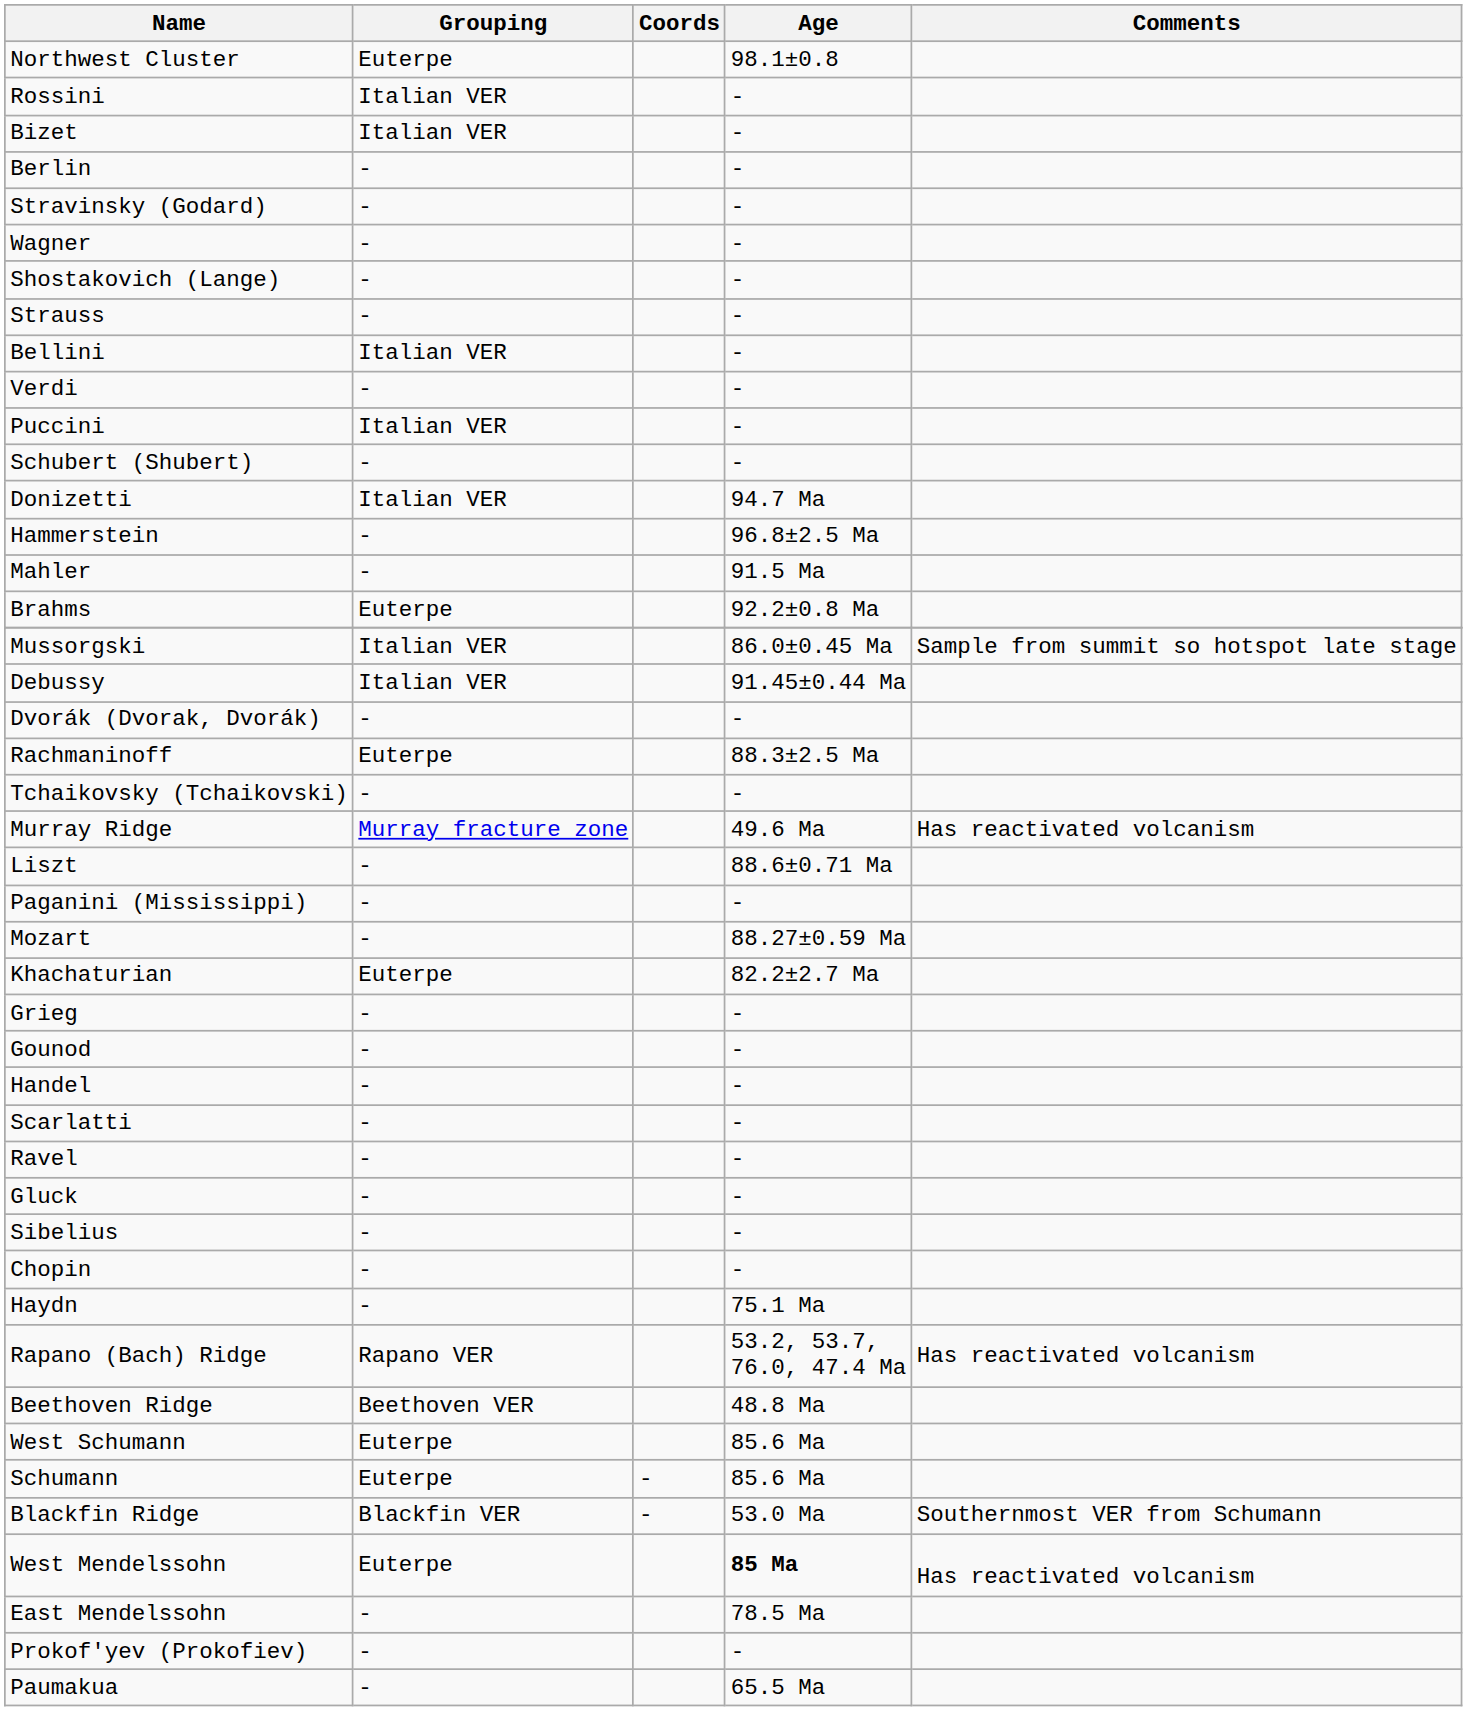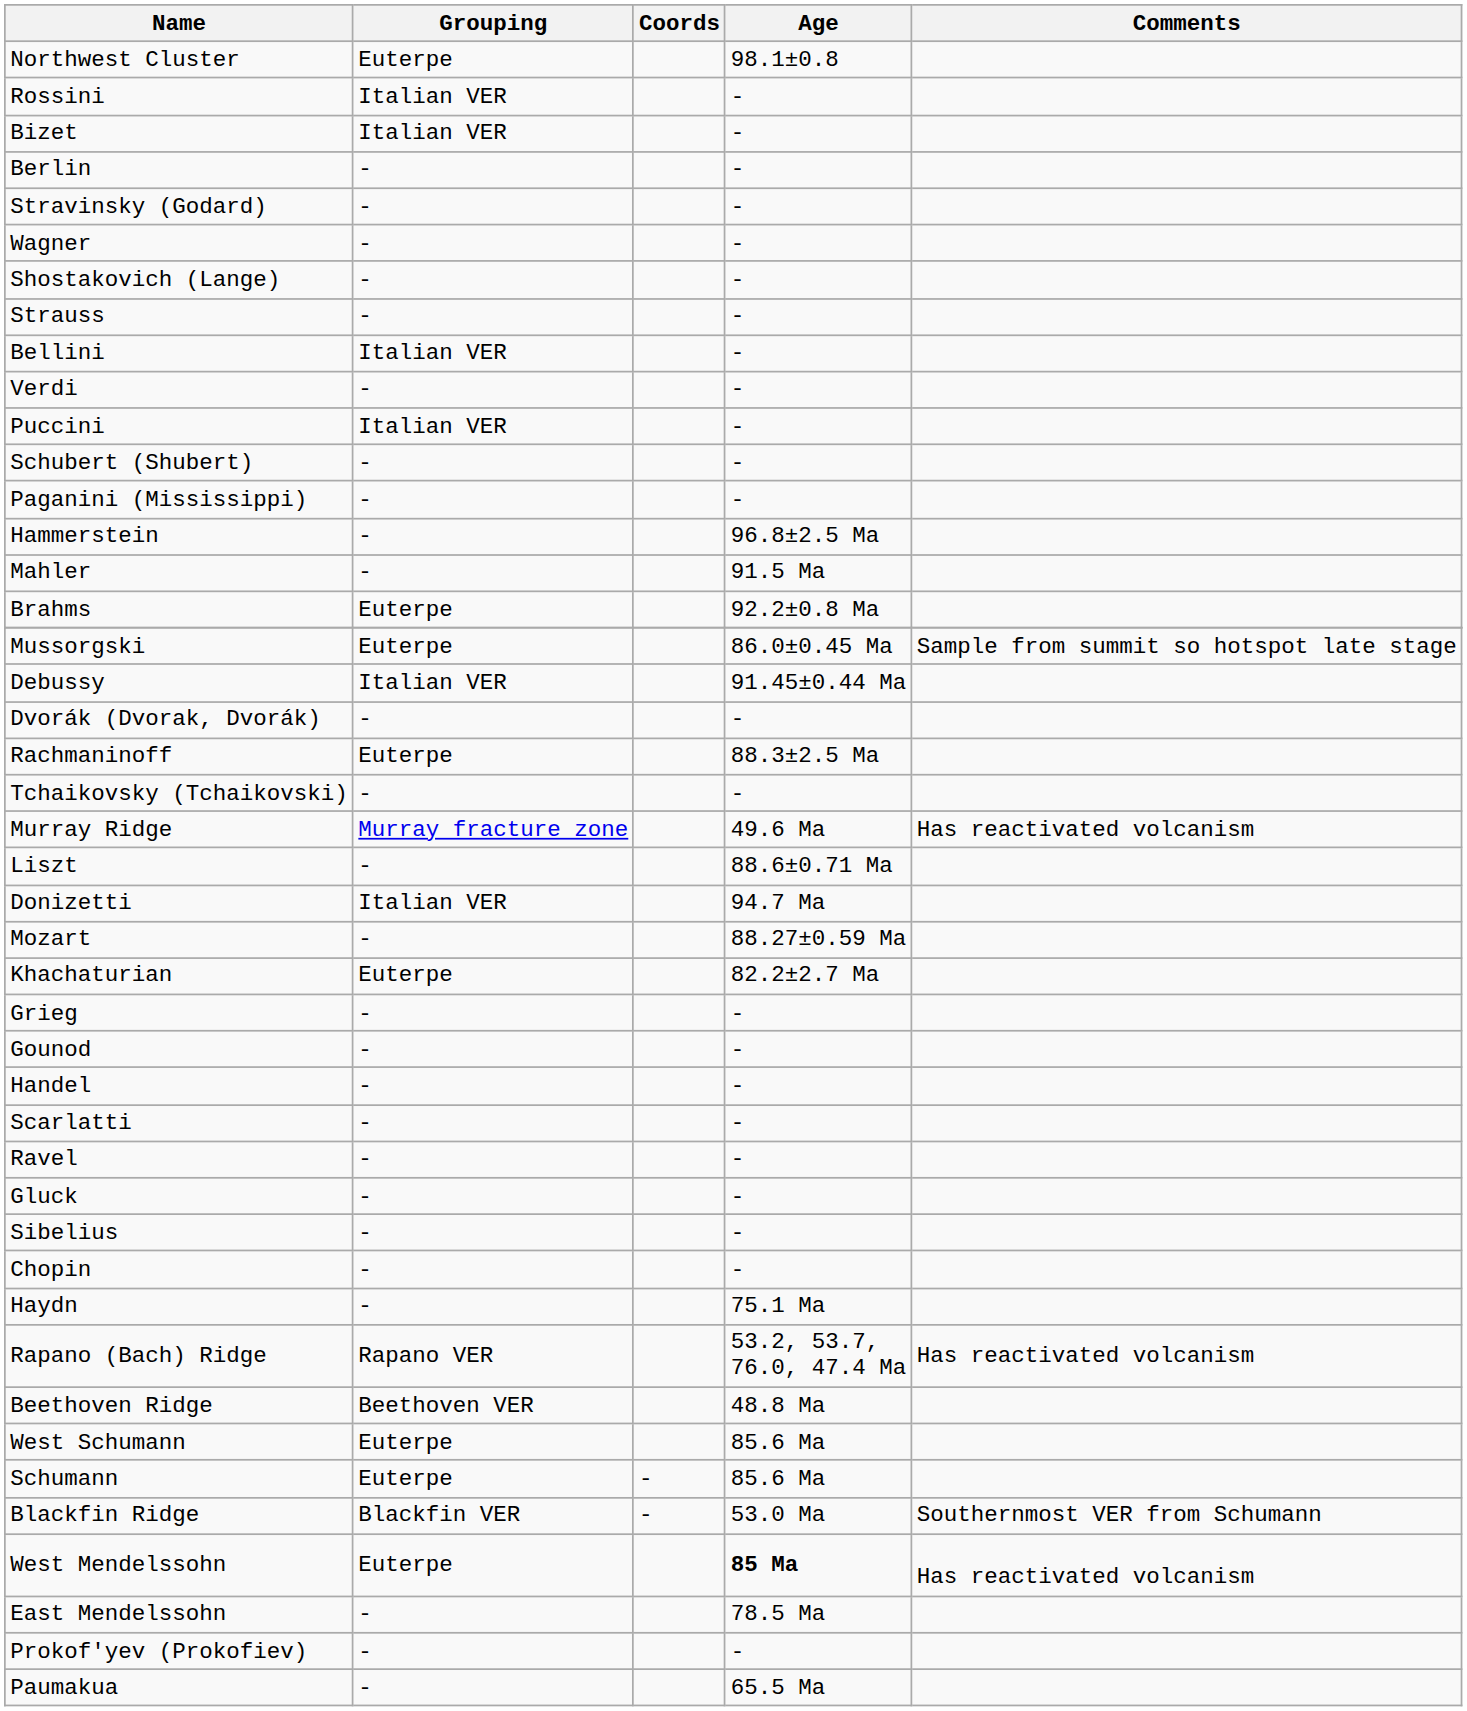 <table class="wikitable sortable">
 <tr>
 <th>Name</th>
 <th>Grouping</th>
 <th>Coords</th>
 <th>Age</th>
 <th class="unsortable">Comments</th>
 </tr>
 <tr>
 <td>Northwest Cluster</td>
 <td>Euterpe</td>
 <td></td>
 <td>98.1±0.8 </td>
 <td></td>
 </tr>
 <tr>
 <td>Rossini</td>
 <td>Italian VER</td>
 <td></td>
 <td>-</td>
 <td></td>
 </tr>
 <tr>
 <td>Bizet</td>
 <td>Italian VER</td>
 <td></td>
 <td>-</td>
 <td></td>
 </tr>
 <tr>
 <td>Berlin</td>
 <td>-</td>
 <td></td>
 <td>-</td>
 <td></td>
 </tr>
 <tr>
 <td>Stravinsky (Godard)</td>
 <td>-</td>
 <td></td>
 <td>-</td>
 <td></td>
 </tr>
 <tr>
 <td>Wagner</td>
 <td>-</td>
 <td></td>
 <td>-</td>
 <td></td>
 </tr>
 <tr>
 <td>Shostakovich (Lange)</td>
 <td>-</td>
 <td></td>
 <td>-</td>
 <td></td>
 </tr>
 <tr>
 <td>Strauss</td>
 <td>-</td>
 <td></td>
 <td>-</td>
 <td></td>
 </tr>
 <tr>
 <td>Bellini</td>
 <td>Italian VER</td>
 <td></td>
 <td>-</td>
 <td></td>
 </tr>
 <tr>
 <td>Verdi</td>
 <td>-</td>
 <td></td>
 <td>-</td>
 <td></td>
 </tr>
 <tr>
 <td>Puccini</td>
 <td>Italian VER</td>
 <td></td>
 <td>-</td>
 <td></td>
 </tr>
 <tr>
 <td>Schubert (Shubert)</td>
 <td>-</td>
 <td></td>
 <td>-</td>
 <td></td>
 </tr>
 <tr>
-<td>Donizetti</td>
-<td>Italian VER</td>
+<td>Paganini (Mississippi)</td>
+<td>-</td>
 <td></td>
-<td>94.7 Ma</td>
+<td>-</td>
 <td></td>
 </tr>
 <tr>
 <td>Hammerstein</td>
 <td>-</td>
 <td></td>
 <td>96.8±2.5 Ma</td>
 <td></td>
 </tr>
 <tr>
 <td>Mahler</td>
 <td>-</td>
 <td></td>
 <td>91.5 Ma</td>
 <td></td>
 </tr>
 <tr>
 <td>Brahms</td>
 <td>Euterpe</td>
 <td></td>
 <td>92.2±0.8 Ma</td>
 <td></td>
 </tr>
 <tr>
 </tr>
 <tr>
 <td>Mussorgski</td>
-<td>Italian VER</td>
+<td>Euterpe</td>
 <td></td>
 <td>86.0±0.45 Ma</td>
 <td>Sample from summit so hotspot late stage</td>
 </tr>
 <tr>
 <td>Debussy</td>
 <td>Italian VER</td>
 <td></td>
 <td>91.45±0.44 Ma</td>
 <td></td>
 </tr>
 <tr>
 <td>Dvorák (Dvorak, Dvorák)</td>
 <td>-</td>
 <td></td>
 <td>-</td>
 <td></td>
 </tr>
 <tr>
 <td>Rachmaninoff</td>
 <td>Euterpe</td>
 <td></td>
 <td>88.3±2.5 Ma</td>
 <td></td>
 </tr>
 <tr>
 <td>Tchaikovsky (Tchaikovski)</td>
 <td>-</td>
 <td></td>
 <td>-</td>
 <td></td>
 </tr>
 <tr>
 <td>Murray Ridge</td>
 <td><a href='#'>Murray fracture zone</a></td>
 <td></td>
 <td>49.6 Ma</td>
 <td> Has reactivated volcanism</td>
 </tr>
 <tr>
 <td>Liszt</td>
 <td>-</td>
 <td></td>
 <td>88.6±0.71 Ma</td>
 <td></td>
 </tr>
 <tr>
-<td>Paganini (Mississippi)</td>
-<td>-</td>
+<td>Donizetti</td>
+<td>Italian VER</td>
 <td></td>
-<td>-</td>
+<td>94.7 Ma</td>
 <td></td>
 </tr>
 <tr>
 <td>Mozart</td>
 <td>-</td>
 <td></td>
 <td>88.27±0.59 Ma</td>
 <td></td>
 </tr>
 <tr>
 <td>Khachaturian</td>
 <td>Euterpe</td>
 <td></td>
 <td>82.2±2.7 Ma</td>
 <td></td>
 </tr>
 <tr>
 <td>Grieg</td>
 <td>-</td>
 <td></td>
 <td>-</td>
 <td></td>
 </tr>
 <tr>
 <td>Gounod</td>
 <td>-</td>
 <td></td>
 <td>-</td>
 <td></td>
 </tr>
 <tr>
 <td>Handel</td>
 <td>-</td>
 <td></td>
 <td>-</td>
 <td></td>
 </tr>
 <tr>
 <td>Scarlatti</td>
 <td>-</td>
 <td></td>
 <td>-</td>
 <td></td>
 </tr>
 <tr>
 <td>Ravel</td>
 <td>-</td>
 <td></td>
 <td>-</td>
 <td></td>
 </tr>
 <tr>
 <td>Gluck</td>
 <td>-</td>
 <td></td>
 <td>-</td>
 <td></td>
 </tr>
 <tr>
 <td>Sibelius</td>
 <td>-</td>
 <td></td>
 <td>-</td>
 <td></td>
 </tr>
 <tr>
 <td>Chopin</td>
 <td>-</td>
 <td></td>
 <td>-</td>
 <td></td>
 </tr>
 <tr>
 <td>Haydn</td>
 <td>-</td>
 <td></td>
 <td>75.1 Ma</td>
 <td></td>
 </tr>
 <tr>
 <td>Rapano (Bach) Ridge</td>
 <td>Rapano VER</td>
 <td></td>
 <td>53.2, 53.7,<br>76.0, 47.4 Ma</td>
 <td> Has reactivated volcanism</td>
 </tr>
 <tr>
 <td>Beethoven Ridge</td>
 <td>Beethoven VER</td>
 <td></td>
 <td>48.8 Ma</td>
 <td></td>
 </tr>
 <tr>
 <td>West Schumann</td>
 <td>Euterpe</td>
 <td></td>
 <td>85.6 Ma</td>
 <td></td>
 </tr>
 <tr>
 <td>Schumann</td>
 <td>Euterpe</td>
 <td>-</td>
 <td>85.6 Ma</td>
 <td></td>
 </tr>
 <tr>
 <td>Blackfin Ridge</td>
 <td>Blackfin VER</td>
 <td>-</td>
 <td>53.0 Ma</td>
 <td>Southernmost VER from Schumann</td>
 </tr>
 <tr>
 <td>West Mendelssohn</td>
 <td>Euterpe</td>
 <td></td>
 <td><strong>85 Ma</strong></td>
 <td><br> Has reactivated volcanism</td>
 </tr>
 <tr>
 <td>East Mendelssohn</td>
 <td>-</td>
 <td></td>
 <td>78.5 Ma</td>
 <td></td>
 </tr>
 <tr>
 <td>Prokof'yev (Prokofiev)</td>
 <td>-</td>
 <td></td>
 <td>-</td>
 <td></td>
 </tr>
 <tr>
 <td>Paumakua</td>
 <td>-</td>
 <td></td>
 <td>65.5 Ma</td>
 <td></td>
 </tr>
 </table>
